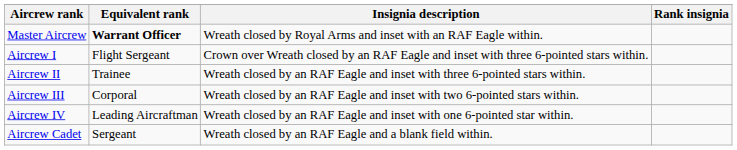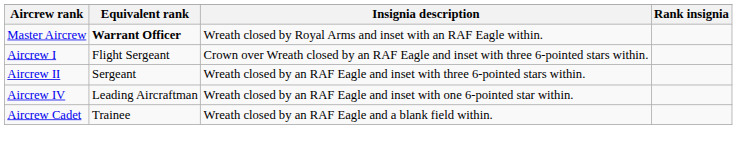 <table class=wikitable>
 <tr>
 </tr>
 <tr>
 <th>Aircrew rank</th>
 <th>Equivalent rank</th>
 <th>Insignia description</th>
 <th>Rank insignia</th>
 </tr>
 <tr>
 <td><a href='#'>Master Aircrew</a></td>
 <td><strong>Warrant Officer</strong></td>
 <td>Wreath closed by Royal Arms and inset with an RAF Eagle within.</td>
 <td></td>
 </tr>
 <tr>
 <td><a href='#'>Aircrew I</a></td>
 <td>Flight Sergeant</td>
 <td>Crown over Wreath closed by an RAF Eagle and inset with three 6-pointed stars within.</td>
 <td></td>
 </tr>
 <tr>
 <td><a href='#'>Aircrew II</a></td>
-<td>Trainee</td>
+<td>Sergeant</td>
 <td>Wreath closed by an RAF Eagle and inset with three 6-pointed stars within.</td>
-<td></td>
-</tr>
-<tr>
-<td><a href='#'>Aircrew III</a></td>
-<td>Corporal</td>
-<td>Wreath closed by an RAF Eagle and inset with two 6-pointed stars within.</td>
 <td></td>
 </tr>
 <tr>
 <td><a href='#'>Aircrew IV</a></td>
 <td>Leading Aircraftman</td>
 <td>Wreath closed by an RAF Eagle and inset with one 6-pointed star within.</td>
 <td></td>
 </tr>
 <tr>
 <td><a href='#'>Aircrew Cadet</a></td>
-<td>Sergeant</td>
+<td>Trainee</td>
 <td>Wreath closed by an RAF Eagle and a blank field within.</td>
 <td></td>
 </tr>
 </table>
